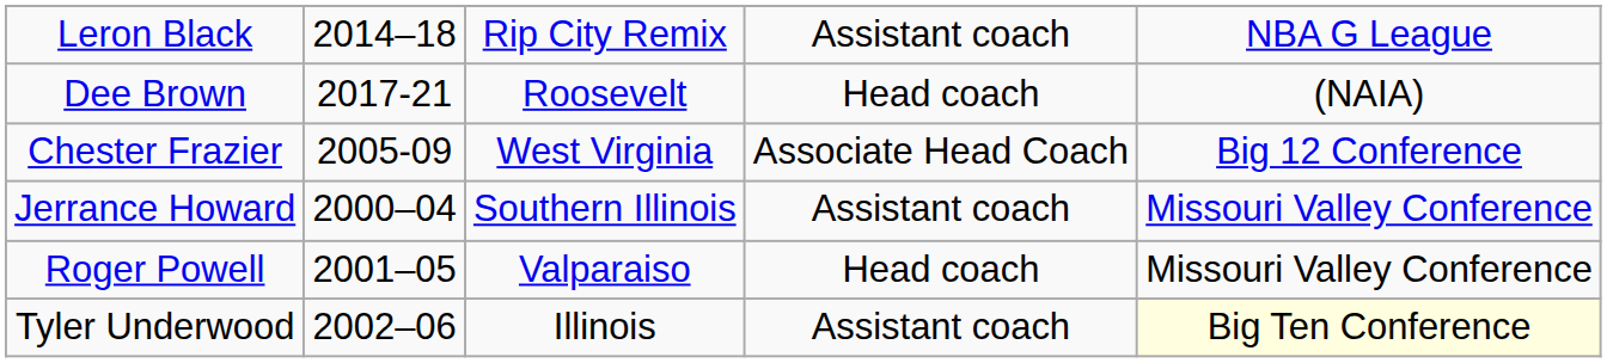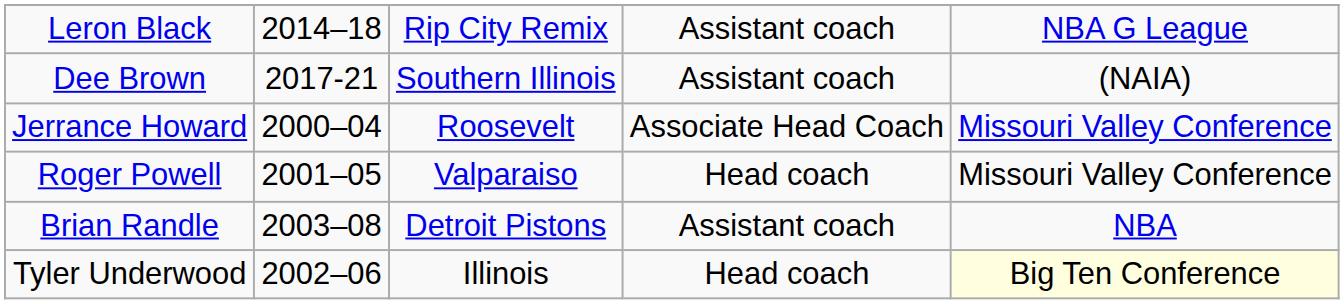 <table class="wikitable sortable" style="text-align:center">
 <tr>
 </tr>
 <tr>
 <td><a href='#'>Leron Black</a></td>
 <td>2014–18</td>
 <td><a href='#'>Rip City Remix</a></td>
 <td>Assistant coach</td>
 <td><a href='#'>NBA G League</a></td>
 </tr>
 <tr>
 <td><a href='#'>Dee Brown</a></td>
 <td>2017-21</td>
-<td><a href='#'>Roosevelt</a></td>
-<td>Head coach</td>
+<td><a href='#'>Southern Illinois</a></td>
+<td>Assistant coach</td>
 <td> (NAIA)</td>
-</tr>
-<tr>
-<td><a href='#'>Chester Frazier</a></td>
-<td>2005-09</td>
-<td><a href='#'>West Virginia</a></td>
-<td>Associate Head Coach</td>
-<td><a href='#'>Big 12 Conference</a></td>
 </tr>
 <tr>
 <td><a href='#'>Jerrance Howard</a></td>
 <td>2000–04</td>
-<td><a href='#'>Southern Illinois</a></td>
-<td>Assistant coach</td>
+<td><a href='#'>Roosevelt</a></td>
+<td>Associate Head Coach</td>
 <td><a href='#'>Missouri Valley Conference</a></td>
 </tr>
 <tr>
 <td><a href='#'>Roger Powell</a></td>
 <td>2001–05</td>
 <td><a href='#'>Valparaiso</a></td>
 <td>Head coach</td>
 <td>Missouri Valley Conference</td>
 </tr>
 <tr>
+<td><a href='#'>Brian Randle</a></td>
+<td>2003–08</td>
+<td><a href='#'>Detroit Pistons</a></td>
+<td>Assistant coach</td>
+<td><a href='#'>NBA</a></td>
+</tr>
+<tr>
 <td>Tyler Underwood</td>
 <td>2002–06</td>
 <td>Illinois</td>
-<td>Assistant coach</td>
+<td>Head coach</td>
 <td style="background: lightyellow;">Big Ten Conference</td>
 </tr>
 </table>
